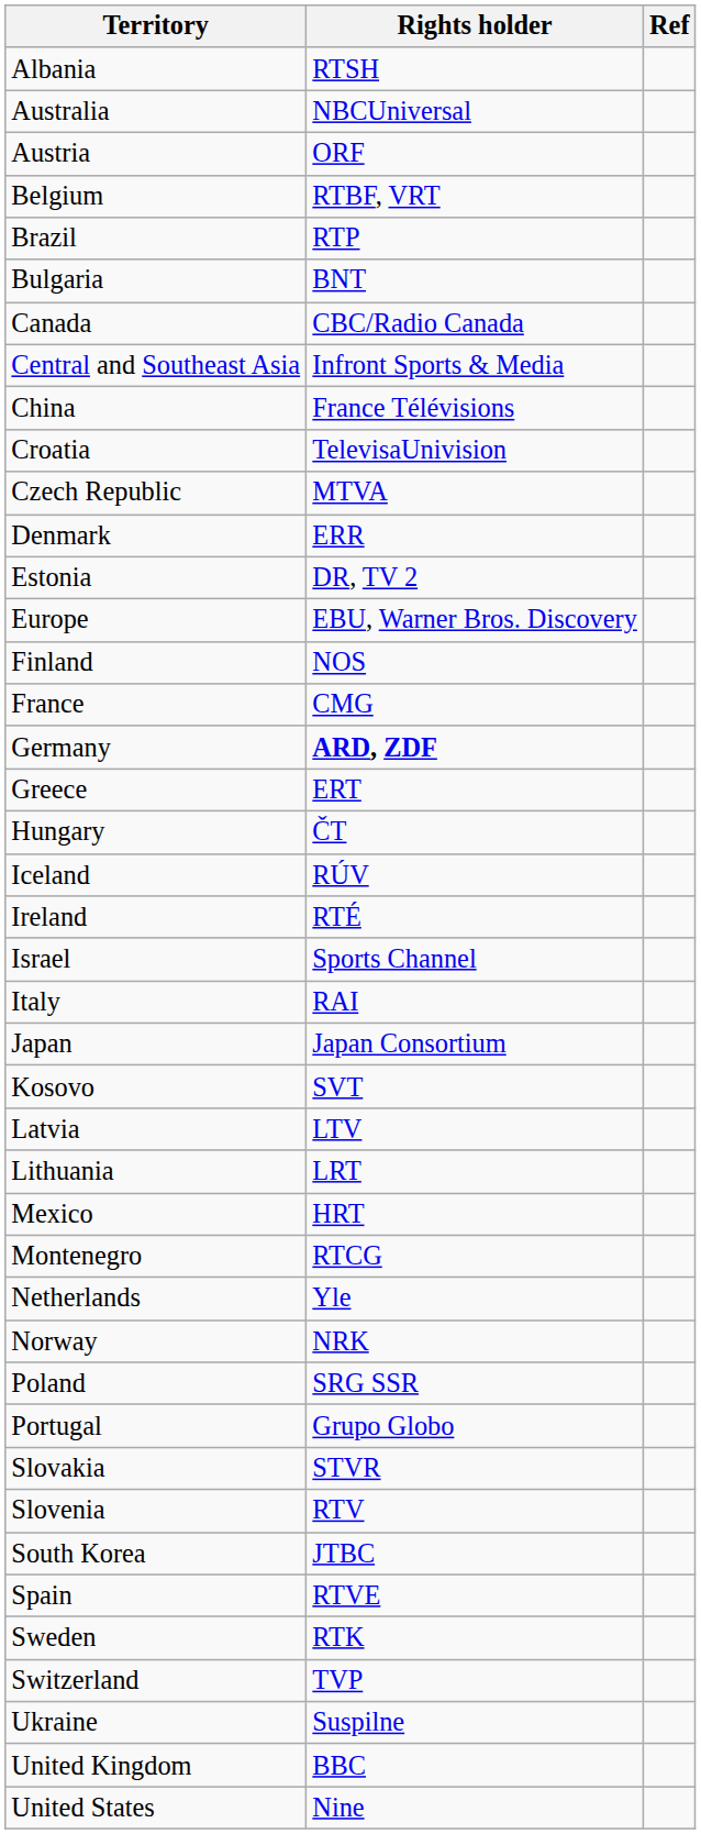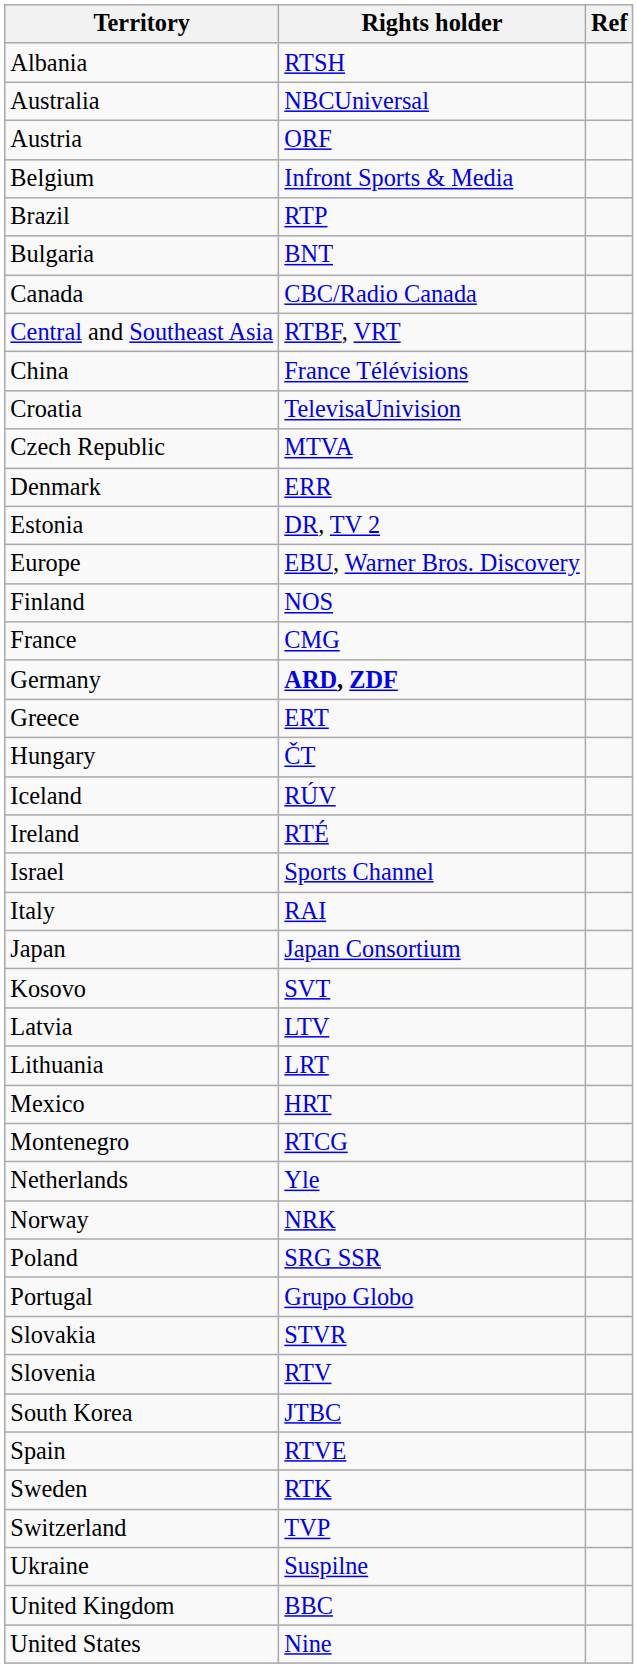 <table class="wikitable">
 <tr>
 <th>Territory</th>
 <th>Rights holder</th>
 <th>Ref</th>
 </tr>
 <tr>
 <td>Albania</td>
 <td><a href='#'>RTSH</a></td>
 <td></td>
 </tr>
 <tr>
 <td>Australia</td>
 <td><a href='#'>NBCUniversal</a></td>
 <td></td>
 </tr>
 <tr>
 <td>Austria</td>
 <td><a href='#'>ORF</a></td>
 <td></td>
 </tr>
 <tr>
 <td>Belgium</td>
-<td><a href='#'>RTBF</a>, <a href='#'>VRT</a></td>
+<td><a href='#'>Infront Sports & Media</a></td>
 <td></td>
 </tr>
 <tr>
 <td>Brazil</td>
 <td><a href='#'>RTP</a></td>
 <td></td>
 </tr>
 <tr>
 <td>Bulgaria</td>
 <td><a href='#'>BNT</a></td>
 <td></td>
 </tr>
 <tr>
 <td>Canada</td>
 <td><a href='#'>CBC/Radio Canada</a></td>
 <td></td>
 </tr>
 <tr>
 <td><a href='#'>Central</a> and <a href='#'>Southeast Asia</a></td>
-<td><a href='#'>Infront Sports & Media</a></td>
+<td><a href='#'>RTBF</a>, <a href='#'>VRT</a></td>
 <td></td>
 </tr>
 <tr>
 <td>China</td>
 <td><a href='#'>France Télévisions</a></td>
 <td></td>
 </tr>
 <tr>
 <td>Croatia</td>
 <td><a href='#'>TelevisaUnivision</a></td>
 <td></td>
 </tr>
 <tr>
 <td>Czech Republic</td>
 <td><a href='#'>MTVA</a></td>
 <td></td>
 </tr>
 <tr>
 <td>Denmark</td>
 <td><a href='#'>ERR</a></td>
 <td></td>
 </tr>
 <tr>
 <td>Estonia</td>
 <td><a href='#'>DR</a>, <a href='#'>TV 2</a></td>
 <td></td>
 </tr>
 <tr>
 <td>Europe</td>
 <td><a href='#'>EBU</a>, <a href='#'>Warner Bros. Discovery</a></td>
 <td></td>
 </tr>
 <tr>
 <td>Finland</td>
 <td><a href='#'>NOS</a></td>
 <td></td>
 </tr>
 <tr>
 <td>France</td>
 <td><a href='#'>CMG</a></td>
 <td></td>
 </tr>
 <tr>
 <td>Germany</td>
 <td><strong><a href='#'>ARD</a>, <a href='#'>ZDF</a></strong></td>
 <td></td>
 </tr>
 <tr>
 <td>Greece</td>
 <td><a href='#'>ERT</a></td>
 <td></td>
 </tr>
 <tr>
 <td>Hungary</td>
 <td><a href='#'>ČT</a></td>
 <td></td>
 </tr>
 <tr>
 <td>Iceland</td>
 <td><a href='#'>RÚV</a></td>
 <td></td>
 </tr>
 <tr>
 <td>Ireland</td>
 <td><a href='#'>RTÉ</a></td>
 <td></td>
 </tr>
 <tr>
 <td>Israel</td>
 <td><a href='#'>Sports Channel</a></td>
 <td></td>
 </tr>
 <tr>
 <td>Italy</td>
 <td><a href='#'>RAI</a></td>
 <td></td>
 </tr>
 <tr>
 <td>Japan</td>
 <td><a href='#'>Japan Consortium</a></td>
 <td></td>
 </tr>
 <tr>
 <td>Kosovo</td>
 <td><a href='#'>SVT</a></td>
 <td></td>
 </tr>
 <tr>
 <td>Latvia</td>
 <td><a href='#'>LTV</a></td>
 <td></td>
 </tr>
 <tr>
 <td>Lithuania</td>
 <td><a href='#'>LRT</a></td>
 <td></td>
 </tr>
 <tr>
 <td>Mexico</td>
 <td><a href='#'>HRT</a></td>
 <td></td>
 </tr>
 <tr>
 <td>Montenegro</td>
 <td><a href='#'>RTCG</a></td>
 <td></td>
 </tr>
 <tr>
 <td>Netherlands</td>
 <td><a href='#'>Yle</a></td>
 <td></td>
 </tr>
 <tr>
 <td>Norway</td>
 <td><a href='#'>NRK</a></td>
 <td></td>
 </tr>
 <tr>
 <td>Poland</td>
 <td><a href='#'>SRG SSR</a></td>
 <td></td>
 </tr>
 <tr>
 <td>Portugal</td>
 <td><a href='#'>Grupo Globo</a></td>
 <td></td>
 </tr>
 <tr>
 <td>Slovakia</td>
 <td><a href='#'>STVR</a></td>
 <td></td>
 </tr>
 <tr>
 <td>Slovenia</td>
 <td><a href='#'>RTV</a></td>
 <td></td>
 </tr>
 <tr>
 <td>South Korea</td>
 <td><a href='#'>JTBC</a></td>
 <td></td>
 </tr>
 <tr>
 <td>Spain</td>
 <td><a href='#'>RTVE</a></td>
 <td></td>
 </tr>
 <tr>
 <td>Sweden</td>
 <td><a href='#'>RTK</a></td>
 <td></td>
 </tr>
 <tr>
 <td>Switzerland</td>
 <td><a href='#'>TVP</a></td>
 <td></td>
 </tr>
 <tr>
 <td>Ukraine</td>
 <td><a href='#'>Suspilne</a></td>
 <td></td>
 </tr>
 <tr>
 <td>United Kingdom</td>
 <td><a href='#'>BBC</a></td>
 <td></td>
 </tr>
 <tr>
 <td>United States</td>
 <td><a href='#'>Nine</a></td>
 <td></td>
 </tr>
 </table>
